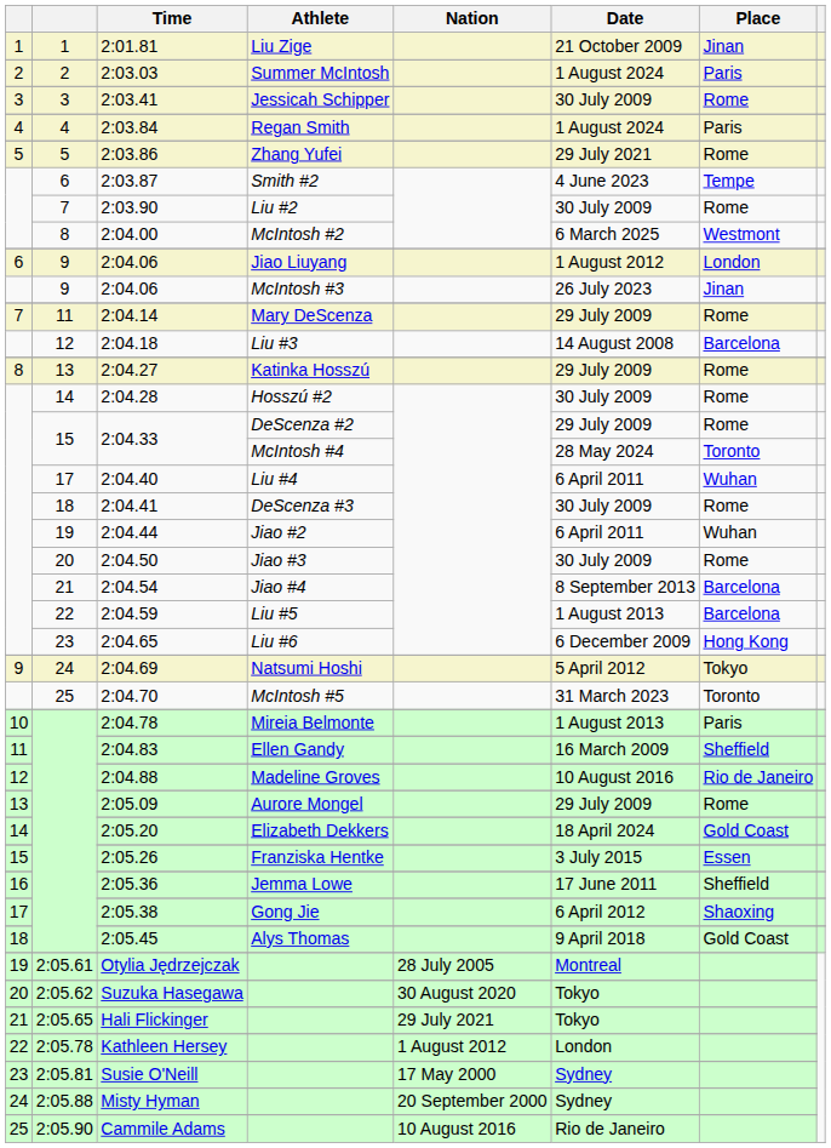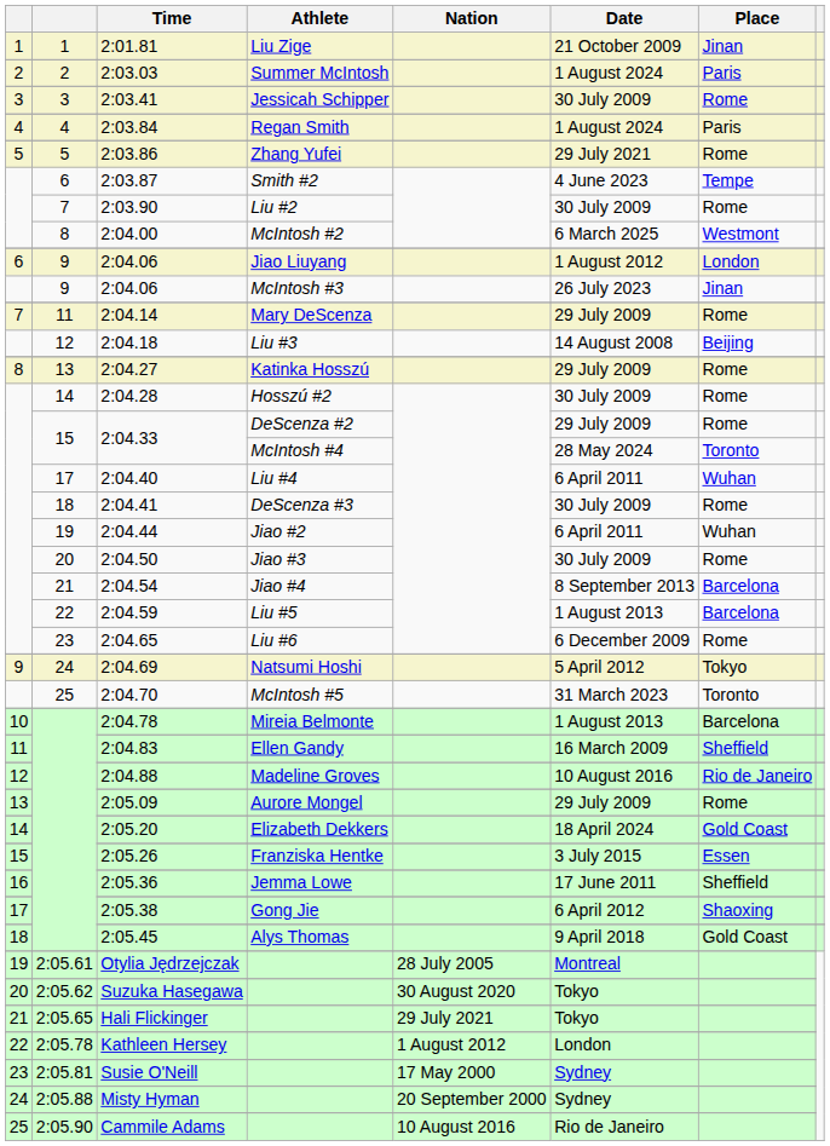 <table class="wikitable sortable">
 <tr>
 <th></th>
 <th></th>
 <th>Time</th>
 <th>Athlete</th>
 <th>Nation</th>
 <th>Date</th>
 <th>Place</th>
 <th class="unsortable"></th>
 </tr>
 <tr bgcolor=f6F5CE>
 <td align=center>1</td>
 <td align=center>1</td>
 <td>2:01.81</td>
 <td><a href='#'>Liu Zige</a></td>
 <td></td>
 <td>21 October 2009</td>
 <td><a href='#'>Jinan</a></td>
 <td></td>
 </tr>
 <tr>
 </tr>
 <tr bgcolor=f6F5CE>
 <td align=center>2</td>
 <td align=center>2</td>
 <td>2:03.03</td>
 <td><a href='#'>Summer McIntosh</a></td>
 <td></td>
 <td>1 August 2024</td>
 <td><a href='#'>Paris</a></td>
 <td></td>
 </tr>
 <tr>
 </tr>
 <tr bgcolor=f6F5CE>
 <td align=center>3</td>
 <td align=center>3</td>
 <td>2:03.41</td>
 <td><a href='#'>Jessicah Schipper</a></td>
 <td></td>
 <td>30 July 2009</td>
 <td><a href='#'>Rome</a></td>
 <td></td>
 </tr>
 <tr>
 </tr>
 <tr bgcolor=f6F5CE>
 <td align=center>4</td>
 <td align=center>4</td>
 <td>2:03.84</td>
 <td><a href='#'>Regan Smith</a></td>
 <td></td>
 <td>1 August 2024</td>
 <td>Paris</td>
 <td></td>
 </tr>
 <tr>
 </tr>
 <tr bgcolor=f6F5CE>
 <td align=center>5</td>
 <td align=center>5</td>
 <td>2:03.86</td>
 <td><a href='#'>Zhang Yufei</a></td>
 <td></td>
 <td>29 July 2021</td>
 <td>Rome</td>
 <td></td>
 </tr>
 <tr>
 <td rowspan="3"></td>
 <td align=center>6</td>
 <td>2:03.87</td>
 <td><em>Smith #2</em></td>
 <td rowspan="3"></td>
 <td>4 June 2023</td>
 <td><a href='#'>Tempe</a></td>
 <td></td>
 </tr>
 <tr>
 <td align=center>7</td>
 <td>2:03.90</td>
 <td><em>Liu #2</em></td>
 <td>30 July 2009</td>
 <td>Rome</td>
 <td></td>
 </tr>
 <tr>
 <td align=center>8</td>
 <td>2:04.00</td>
 <td><em>McIntosh #2</em></td>
 <td>6 March 2025</td>
 <td><a href='#'>Westmont</a></td>
 <td></td>
 </tr>
 <tr>
 </tr>
 <tr bgcolor=f6F5CE>
 <td align=center>6</td>
 <td align=center>9</td>
 <td>2:04.06</td>
 <td><a href='#'>Jiao Liuyang</a></td>
 <td></td>
 <td>1 August 2012</td>
 <td><a href='#'>London</a></td>
 <td></td>
 </tr>
 <tr>
 <td align=center></td>
 <td align=center>9</td>
 <td>2:04.06</td>
 <td><em>McIntosh #3</em></td>
 <td></td>
 <td>26 July 2023</td>
 <td><a href='#'>Jinan</a></td>
 <td></td>
 </tr>
 <tr>
 </tr>
 <tr bgcolor=f6F5CE>
 <td align=center>7</td>
 <td align=center>11</td>
 <td>2:04.14</td>
 <td><a href='#'>Mary DeScenza</a></td>
 <td></td>
 <td>29 July 2009</td>
 <td>Rome</td>
 <td></td>
 </tr>
 <tr>
 <td align=center></td>
 <td align=center>12</td>
 <td>2:04.18</td>
 <td><em>Liu #3</em></td>
 <td></td>
 <td>14 August 2008</td>
-<td><a href='#'>Barcelona</a></td>
+<td><a href='#'>Beijing</a></td>
 <td></td>
 </tr>
 <tr>
 </tr>
 <tr bgcolor=f6F5CE>
 <td align=center>8</td>
 <td align=center>13</td>
 <td>2:04.27</td>
 <td><a href='#'>Katinka Hosszú</a></td>
 <td></td>
 <td>29 July 2009</td>
 <td>Rome</td>
 <td></td>
 </tr>
 <tr>
 <td rowspan="10"></td>
 <td align=center>14</td>
 <td>2:04.28</td>
 <td><em>Hosszú #2</em></td>
 <td rowspan="10"></td>
 <td>30 July 2009</td>
 <td>Rome</td>
 <td></td>
 </tr>
 <tr>
 <td rowspan="2" align=center>15</td>
 <td rowspan="2">2:04.33</td>
 <td><em>DeScenza #2</em></td>
 <td>29 July 2009</td>
 <td>Rome</td>
 <td></td>
 </tr>
 <tr>
 <td><em>McIntosh #4</em></td>
 <td>28 May 2024</td>
 <td><a href='#'>Toronto</a></td>
 <td></td>
 </tr>
 <tr>
 <td align=center>17</td>
 <td>2:04.40</td>
 <td><em>Liu #4</em></td>
 <td>6 April 2011</td>
 <td><a href='#'>Wuhan</a></td>
 <td></td>
 </tr>
 <tr>
 <td align=center>18</td>
 <td>2:04.41</td>
 <td><em>DeScenza #3</em></td>
 <td>30 July 2009</td>
 <td>Rome</td>
 <td></td>
 </tr>
 <tr>
 <td align=center>19</td>
 <td>2:04.44</td>
 <td><em>Jiao #2</em></td>
 <td>6 April 2011</td>
 <td>Wuhan</td>
 <td></td>
 </tr>
 <tr>
 <td align=center>20</td>
 <td>2:04.50</td>
 <td><em>Jiao #3</em></td>
 <td>30 July 2009</td>
 <td>Rome</td>
 <td></td>
 </tr>
 <tr>
 <td align=center>21</td>
 <td>2:04.54</td>
 <td><em>Jiao #4</em></td>
 <td>8 September 2013</td>
 <td><a href='#'>Barcelona</a></td>
 <td></td>
 </tr>
 <tr>
 <td align=center>22</td>
 <td>2:04.59</td>
 <td><em>Liu #5</em></td>
 <td>1 August 2013</td>
 <td><a href='#'>Barcelona</a></td>
 <td></td>
 </tr>
 <tr>
 <td align=center>23</td>
 <td>2:04.65</td>
 <td><em>Liu #6</em></td>
 <td>6 December 2009</td>
-<td><a href='#'>Hong Kong</a></td>
+<td>Rome</td>
 <td></td>
 </tr>
 <tr>
 </tr>
 <tr bgcolor=f6F5CE>
 <td align=center>9</td>
 <td align=center>24</td>
 <td>2:04.69</td>
 <td><a href='#'>Natsumi Hoshi</a></td>
 <td></td>
 <td>5 April 2012</td>
 <td>Tokyo</td>
 <td></td>
 </tr>
 <tr>
 <td align=center></td>
 <td align=center>25</td>
 <td>2:04.70</td>
 <td><em>McIntosh #5</em></td>
 <td></td>
 <td>31 March 2023</td>
 <td>Toronto</td>
 <td></td>
 </tr>
 <tr>
 </tr>
 <tr bgcolor=CCFFCC>
 <td align=center>10</td>
 <td rowspan="17"></td>
 <td>2:04.78</td>
 <td><a href='#'>Mireia Belmonte</a></td>
 <td></td>
 <td>1 August 2013</td>
-<td>Paris</td>
+<td>Barcelona</td>
 <td></td>
 </tr>
 <tr>
 </tr>
 <tr bgcolor=CCFFCC>
 <td align=center>11</td>
 <td>2:04.83</td>
 <td><a href='#'>Ellen Gandy</a></td>
 <td></td>
 <td>16 March 2009</td>
 <td><a href='#'>Sheffield</a></td>
 <td></td>
 </tr>
 <tr>
 </tr>
 <tr bgcolor=CCFFCC>
 <td align=center>12</td>
 <td>2:04.88</td>
 <td><a href='#'>Madeline Groves</a></td>
 <td></td>
 <td>10 August 2016</td>
 <td><a href='#'>Rio de Janeiro</a></td>
 <td></td>
 </tr>
 <tr>
 </tr>
 <tr bgcolor=CCFFCC>
 <td align=center>13</td>
 <td>2:05.09</td>
 <td><a href='#'>Aurore Mongel</a></td>
 <td></td>
 <td>29 July 2009</td>
 <td>Rome</td>
 <td></td>
 </tr>
 <tr>
 </tr>
 <tr bgcolor=CCFFCC>
 <td align=center>14</td>
 <td>2:05.20</td>
 <td><a href='#'>Elizabeth Dekkers</a></td>
 <td></td>
 <td>18 April 2024</td>
 <td><a href='#'>Gold Coast</a></td>
 <td></td>
 </tr>
 <tr>
 </tr>
 <tr bgcolor=CCFFCC>
 <td align=center>15</td>
 <td>2:05.26</td>
 <td><a href='#'>Franziska Hentke</a></td>
 <td></td>
 <td>3 July 2015</td>
 <td><a href='#'>Essen</a></td>
 <td></td>
 </tr>
 <tr>
 </tr>
 <tr bgcolor=CCFFCC>
 <td align=center>16</td>
 <td>2:05.36</td>
 <td><a href='#'>Jemma Lowe</a></td>
 <td></td>
 <td>17 June 2011</td>
 <td>Sheffield</td>
 <td></td>
 </tr>
 <tr>
 </tr>
 <tr bgcolor=CCFFCC>
 <td align=center>17</td>
 <td>2:05.38</td>
 <td><a href='#'>Gong Jie</a></td>
 <td></td>
 <td>6 April 2012</td>
 <td><a href='#'>Shaoxing</a></td>
 <td></td>
 </tr>
 <tr>
 </tr>
 <tr bgcolor=CCFFCC>
 <td align=center>18</td>
 <td>2:05.45</td>
 <td><a href='#'>Alys Thomas</a></td>
 <td></td>
 <td>9 April 2018</td>
 <td>Gold Coast</td>
 <td></td>
 </tr>
 <tr>
 </tr>
 <tr bgcolor=CCFFCC>
 <td align=center>19</td>
 <td>2:05.61</td>
 <td><a href='#'>Otylia Jędrzejczak</a></td>
 <td></td>
 <td>28 July 2005</td>
 <td><a href='#'>Montreal</a></td>
 <td></td>
 </tr>
 <tr>
 </tr>
 <tr bgcolor=CCFFCC>
 <td align=center>20</td>
 <td>2:05.62</td>
 <td><a href='#'>Suzuka Hasegawa</a></td>
 <td></td>
 <td>30 August 2020</td>
 <td>Tokyo</td>
 <td></td>
 </tr>
 <tr>
 </tr>
 <tr bgcolor=CCFFCC>
 <td align=center>21</td>
 <td>2:05.65</td>
 <td><a href='#'>Hali Flickinger</a></td>
 <td></td>
 <td>29 July 2021</td>
 <td>Tokyo</td>
 <td></td>
 </tr>
 <tr>
 </tr>
 <tr bgcolor=CCFFCC>
 <td align=center>22</td>
 <td>2:05.78</td>
 <td><a href='#'>Kathleen Hersey</a></td>
 <td></td>
 <td>1 August 2012</td>
 <td>London</td>
 <td></td>
 </tr>
 <tr>
 </tr>
 <tr bgcolor=CCFFCC>
 <td align=center>23</td>
 <td>2:05.81</td>
 <td><a href='#'>Susie O'Neill</a></td>
 <td></td>
 <td>17 May 2000</td>
 <td><a href='#'>Sydney</a></td>
 <td></td>
 </tr>
 <tr>
 </tr>
 <tr bgcolor=CCFFCC>
 <td align=center>24</td>
 <td>2:05.88</td>
 <td><a href='#'>Misty Hyman</a></td>
 <td></td>
 <td>20 September 2000</td>
 <td>Sydney</td>
 <td></td>
 </tr>
 <tr>
 </tr>
 <tr bgcolor=CCFFCC>
 <td align=center>25</td>
 <td>2:05.90</td>
 <td><a href='#'>Cammile Adams</a></td>
 <td></td>
 <td>10 August 2016</td>
 <td>Rio de Janeiro</td>
 <td></td>
 </tr>
 </table>
